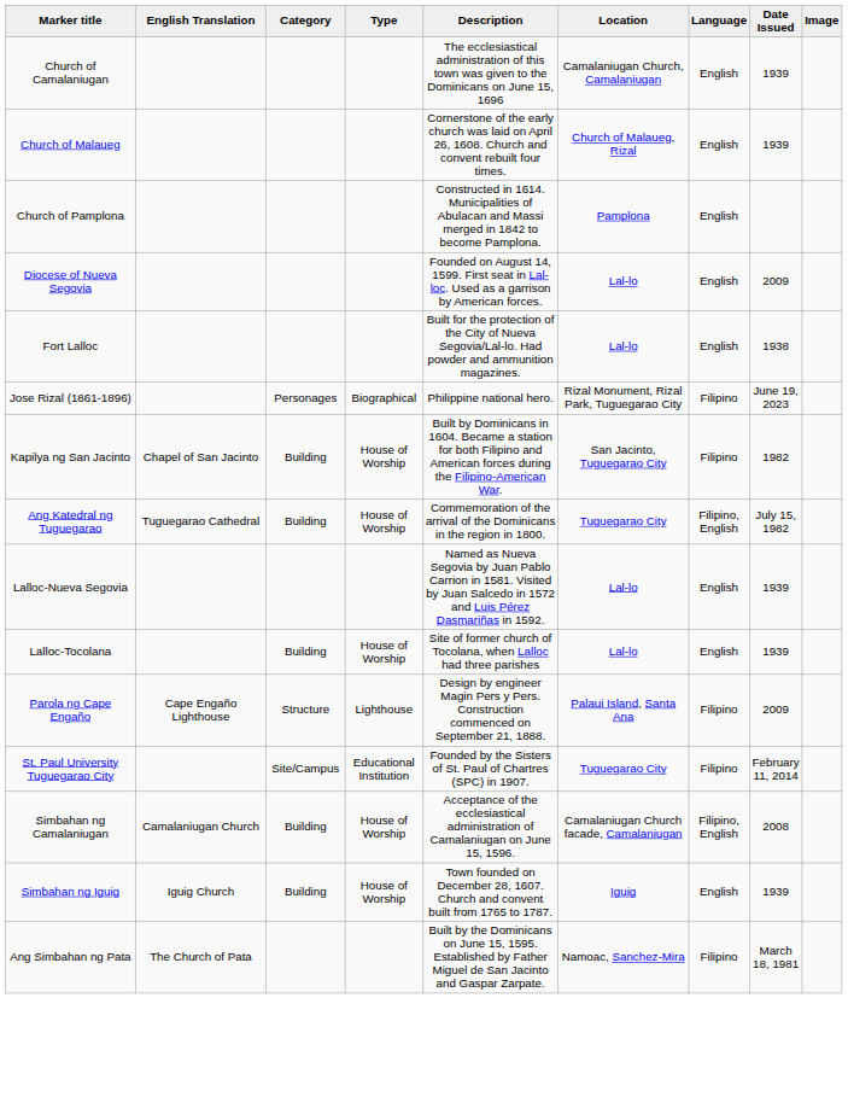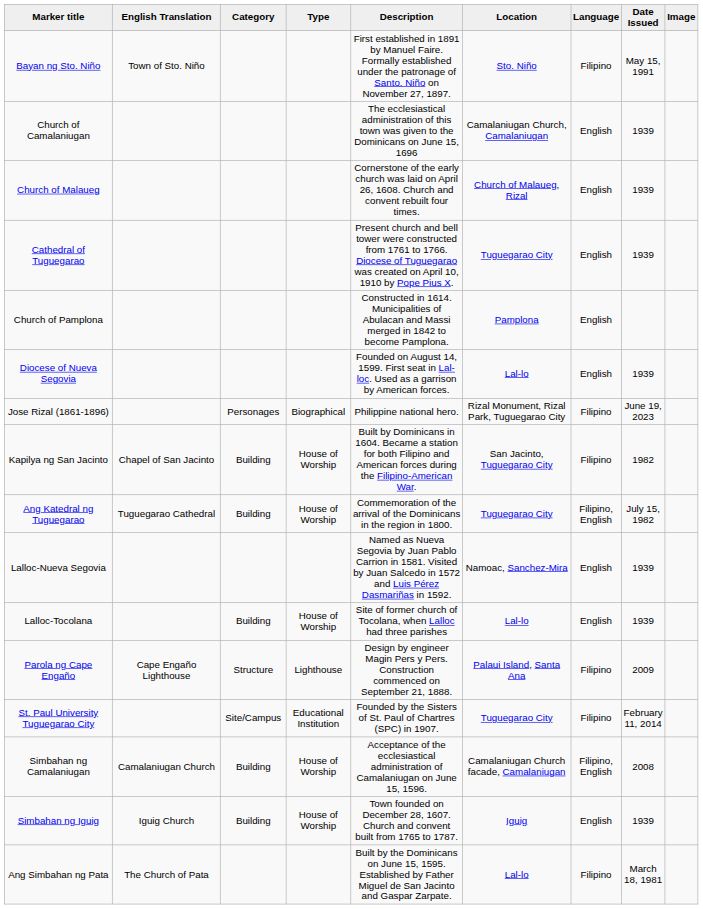 <table class="wikitable" style="width:90%; text-align:center;">
 <tr>
 <th style="width:20%; background:#efefef;">Marker title</th>
 <th style="width:20%; background:#efefef;">English Translation</th>
 <th style="width:10%; background:#efefef;">Category</th>
 <th style="width:10%; background:#efefef;">Type</th>
 <th style="width:20%; background:#efefef;">Description</th>
 <th style="width:20%; background:#efefef;">Location</th>
 <th style="width:10%; background:#efefef;">Language</th>
 <th style="width:10%; background:#efefef;">Date Issued</th>
 <th style="width:10%; background:#efefef;">Image</th>
+</tr>
+<tr>
+<td><a href='#'>Bayan ng Sto. Niño</a></td>
+<td>Town of Sto. Niño</td>
+<td></td>
+<td></td>
+<td>First established in 1891 by Manuel Faire. Formally established under the patronage of <a href='#'>Santo. Niño</a> on November 27, 1897.</td>
+<td><a href='#'>Sto. Niño</a></td>
+<td>Filipino</td>
+<td>May 15, 1991</td>
+<td></td>
 </tr>
 <tr>
 <td>Church of Camalaniugan</td>
 <td></td>
 <td></td>
 <td></td>
 <td>The ecclesiastical administration of this town was given to the Dominicans on June 15, 1696</td>
 <td>Camalaniugan Church, <a href='#'>Camalaniugan</a></td>
 <td>English</td>
 <td>1939</td>
 <td></td>
 </tr>
 <tr>
 <td><a href='#'>Church of Malaueg</a></td>
 <td></td>
 <td></td>
 <td></td>
 <td>Cornerstone of the early church was laid on April 26, 1608. Church and convent rebuilt four times.</td>
 <td><a href='#'>Church of Malaueg</a>, <a href='#'>Rizal</a></td>
 <td>English</td>
 <td>1939</td>
 <td></td>
 </tr>
 <tr>
+<td><a href='#'>Cathedral of Tuguegarao</a></td>
+<td></td>
+<td></td>
+<td></td>
+<td>Present church and bell tower were constructed from 1761 to 1766. <a href='#'>Diocese of Tuguegarao</a> was created on April 10, 1910 by <a href='#'>Pope Pius X</a>.</td>
+<td><a href='#'>Tuguegarao City</a></td>
+<td>English</td>
+<td>1939</td>
+<td></td>
+</tr>
+<tr>
 <td>Church of Pamplona</td>
 <td></td>
 <td></td>
 <td></td>
 <td>Constructed in 1614. Municipalities of Abulacan and Massi merged in 1842 to become Pamplona.</td>
 <td><a href='#'>Pamplona</a></td>
 <td>English</td>
 <td></td>
 <td></td>
 </tr>
 <tr>
 <td><a href='#'>Diocese of Nueva Segovia</a></td>
 <td></td>
 <td></td>
 <td></td>
 <td>Founded on August 14, 1599. First seat in <a href='#'>Lal-loc</a>. Used as a garrison by American forces.</td>
 <td><a href='#'>Lal-lo</a></td>
 <td>English</td>
-<td>2009</td>
-<td></td>
-</tr>
-<tr>
-<td>Fort Lalloc</td>
-<td></td>
-<td></td>
-<td></td>
-<td>Built for the protection of the City of Nueva Segovia/Lal-lo. Had powder and ammunition magazines.</td>
-<td><a href='#'>Lal-lo</a></td>
-<td>English</td>
-<td>1938</td>
+<td>1939</td>
 <td></td>
 </tr>
 <tr>
 <td>Jose Rizal (1861-1896)</td>
 <td></td>
 <td>Personages</td>
 <td>Biographical</td>
 <td>Philippine national hero.</td>
 <td>Rizal Monument, Rizal Park, Tuguegarao City</td>
 <td>Filipino</td>
 <td>June 19, 2023</td>
 <td></td>
 </tr>
 <tr>
 <td>Kapilya ng San Jacinto</td>
 <td>Chapel of San Jacinto</td>
 <td>Building</td>
 <td>House of Worship</td>
 <td>Built by Dominicans in 1604. Became a station for both Filipino and American forces during the <a href='#'>Filipino-American War</a>.</td>
 <td>San Jacinto, <a href='#'>Tuguegarao City</a></td>
 <td>Filipino</td>
 <td>1982</td>
 <td></td>
 </tr>
 <tr>
 <td><a href='#'>Ang Katedral ng Tuguegarao</a></td>
 <td>Tuguegarao Cathedral</td>
 <td>Building</td>
 <td>House of Worship</td>
 <td>Commemoration of the arrival of the Dominicans in the region in 1800.</td>
 <td><a href='#'>Tuguegarao City</a></td>
 <td>Filipino, English</td>
 <td>July 15, 1982</td>
 <td></td>
 </tr>
 <tr>
 <td>Lalloc-Nueva Segovia</td>
 <td></td>
 <td></td>
 <td></td>
 <td>Named as Nueva Segovia by Juan Pablo Carrion in 1581. Visited by Juan Salcedo in 1572 and <a href='#'>Luis Pérez Dasmariñas</a> in 1592.</td>
-<td><a href='#'>Lal-lo</a></td>
+<td>Namoac, <a href='#'>Sanchez-Mira</a></td>
 <td>English</td>
 <td>1939</td>
 <td></td>
 </tr>
 <tr>
 <td>Lalloc-Tocolana</td>
 <td></td>
 <td>Building</td>
 <td>House of Worship</td>
 <td>Site of former church of Tocolana, when <a href='#'>Lalloc</a> had three parishes</td>
 <td><a href='#'>Lal-lo</a></td>
 <td>English</td>
 <td>1939</td>
 <td></td>
 </tr>
 <tr>
 <td><a href='#'>Parola ng Cape Engaño</a></td>
 <td>Cape Engaño Lighthouse</td>
 <td>Structure</td>
 <td>Lighthouse</td>
 <td>Design by engineer Magin Pers y Pers. Construction commenced on September 21, 1888.</td>
 <td><a href='#'>Palaui Island</a>, <a href='#'>Santa Ana</a></td>
 <td>Filipino</td>
 <td>2009</td>
 <td></td>
 </tr>
 <tr>
 <td><a href='#'>St. Paul University <br> Tuguegarao City</a></td>
 <td></td>
 <td>Site/Campus</td>
 <td>Educational Institution</td>
 <td>Founded by the Sisters of St. Paul of Chartres (SPC) in 1907.</td>
 <td><a href='#'>Tuguegarao City</a></td>
 <td>Filipino</td>
 <td>February 11, 2014</td>
 <td></td>
 </tr>
 <tr>
 <td>Simbahan ng Camalaniugan </td>
 <td>Camalaniugan Church</td>
 <td>Building</td>
 <td>House of Worship</td>
 <td>Acceptance of the ecclesiastical administration of Camalaniugan on June 15, 1596.</td>
 <td>Camalaniugan Church facade, <a href='#'>Camalaniugan</a></td>
 <td>Filipino, English</td>
 <td>2008</td>
 <td></td>
 </tr>
 <tr>
 <td><a href='#'>Simbahan ng Iguig</a></td>
 <td>Iguig Church</td>
 <td>Building</td>
 <td>House of Worship</td>
 <td>Town founded on December 28, 1607. Church and convent built from 1765 to 1787.</td>
 <td><a href='#'>Iguig</a></td>
 <td>English</td>
 <td>1939</td>
 <td></td>
 </tr>
 <tr>
 <td>Ang Simbahan ng Pata</td>
 <td>The Church of Pata</td>
 <td></td>
 <td></td>
 <td>Built by the Dominicans on June 15, 1595. Established by Father Miguel de San Jacinto and Gaspar Zarpate.</td>
-<td>Namoac, <a href='#'>Sanchez-Mira</a></td>
+<td><a href='#'>Lal-lo</a></td>
 <td>Filipino</td>
 <td>March 18, 1981</td>
 <td></td>
 </tr>
 </table>
